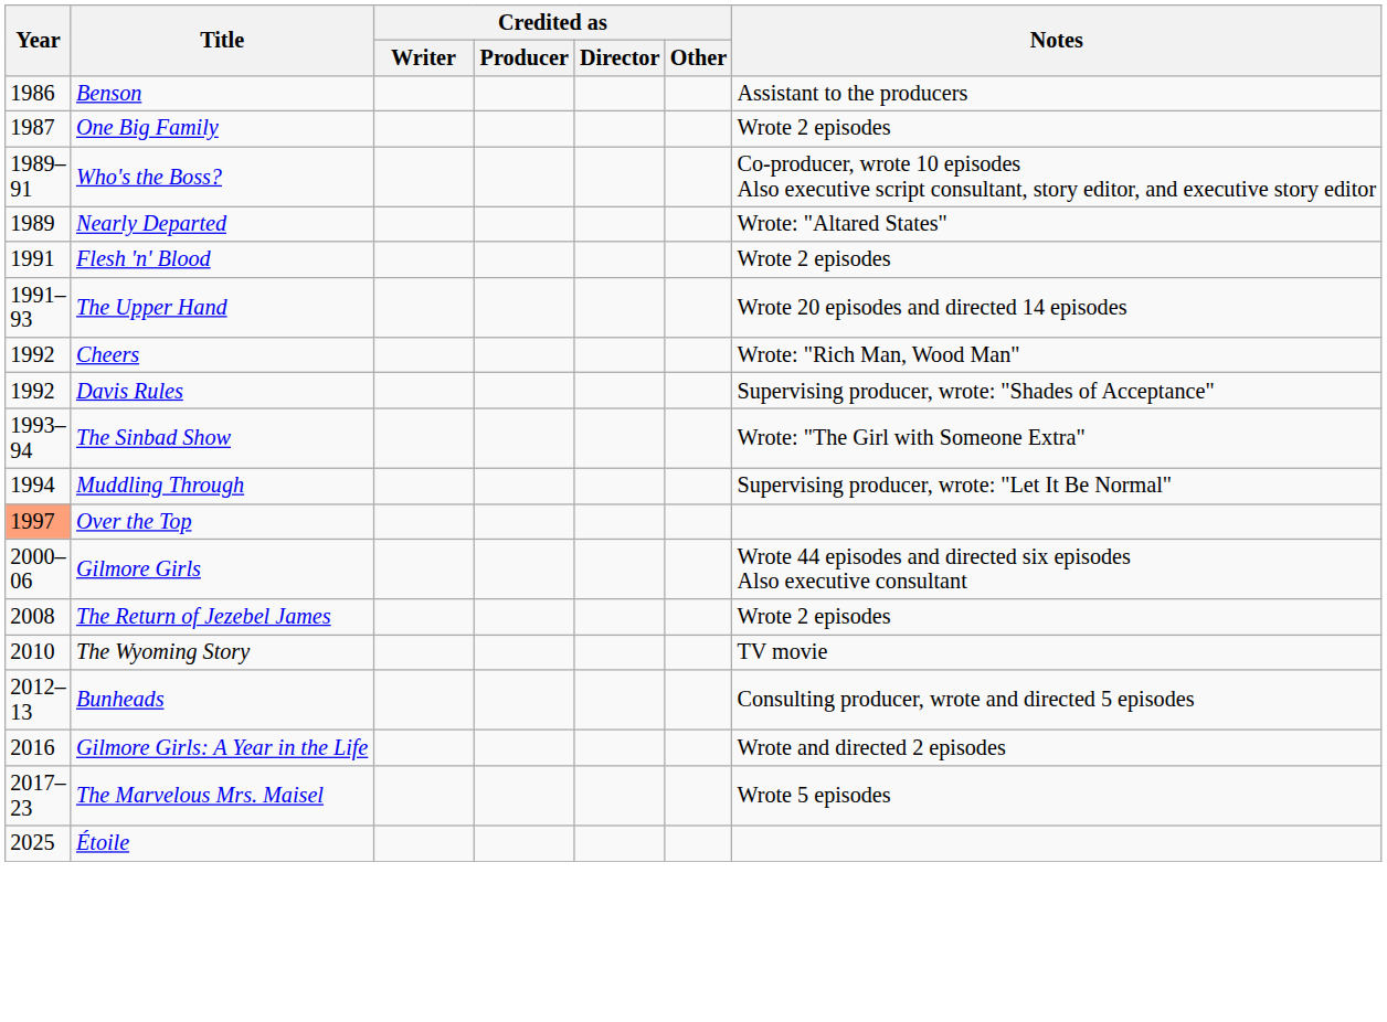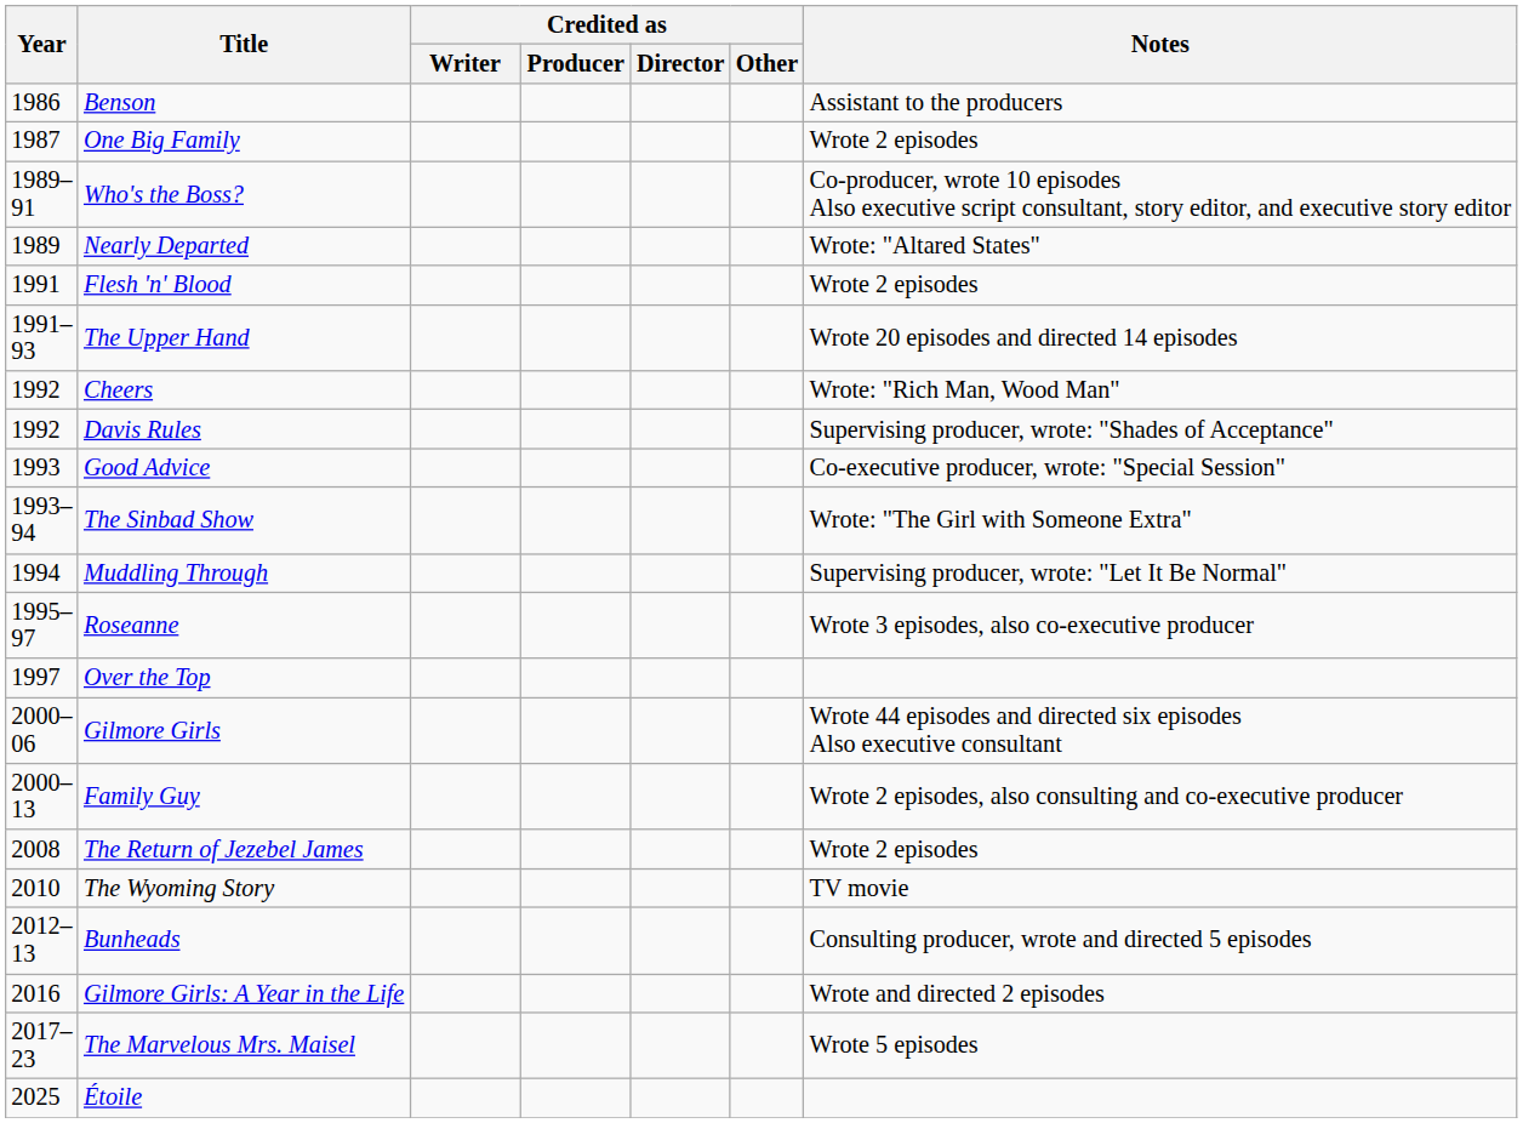 <table class="wikitable plainrowheaders sortable">
 <tr>
 <th rowspan="2" style="width:33px;">Year</th>
 <th rowspan="2">Title</th>
 <th colspan="4">Credited as</th>
 <th rowspan="2" class="unsortable">Notes</th>
 </tr>
 <tr>
 <th width="65">Writer</th>
 <th width="65">Producer</th>
 <th>Director</th>
 <th>Other</th>
 </tr>
 <tr>
 <td>1986</td>
 <td><em><a href='#'>Benson</a></em></td>
 <td></td>
 <td></td>
 <td></td>
 <td></td>
 <td>Assistant to the producers</td>
 </tr>
 <tr>
 <td>1987</td>
 <td><em><a href='#'>One Big Family</a></em></td>
 <td></td>
 <td></td>
 <td></td>
 <td></td>
 <td>Wrote 2 episodes</td>
 </tr>
 <tr>
 <td>1989–91</td>
 <td><em><a href='#'>Who's the Boss?</a></em></td>
 <td></td>
 <td></td>
 <td></td>
 <td></td>
 <td>Co-producer, wrote 10 episodes<br>Also executive script consultant, story editor, and executive story editor</td>
 </tr>
 <tr>
 <td>1989</td>
 <td><em><a href='#'>Nearly Departed</a></em></td>
 <td></td>
 <td></td>
 <td></td>
 <td></td>
 <td>Wrote: "Altared States"</td>
 </tr>
 <tr>
 <td>1991</td>
 <td><em><a href='#'>Flesh 'n' Blood</a></em></td>
 <td></td>
 <td></td>
 <td></td>
 <td></td>
 <td>Wrote 2 episodes</td>
 </tr>
 <tr>
 <td>1991–93</td>
 <td><em><a href='#'>The Upper Hand</a></em></td>
 <td></td>
 <td></td>
 <td></td>
 <td></td>
 <td>Wrote 20 episodes and directed 14 episodes</td>
 </tr>
 <tr>
 <td>1992</td>
 <td><em><a href='#'>Cheers</a></em></td>
 <td></td>
 <td></td>
 <td></td>
 <td></td>
 <td>Wrote: "Rich Man, Wood Man"</td>
 </tr>
 <tr>
 <td>1992</td>
 <td><em><a href='#'>Davis Rules</a></em></td>
 <td></td>
 <td></td>
 <td></td>
 <td></td>
 <td>Supervising producer, wrote: "Shades of Acceptance"</td>
 </tr>
 <tr>
+<td>1993</td>
+<td><em><a href='#'>Good Advice</a></em></td>
+<td></td>
+<td></td>
+<td></td>
+<td></td>
+<td>Co-executive producer, wrote: "Special Session"</td>
+</tr>
+<tr>
 <td>1993–94</td>
 <td><em><a href='#'>The Sinbad Show</a></em></td>
 <td></td>
 <td></td>
 <td></td>
 <td></td>
 <td>Wrote: "The Girl with Someone Extra"</td>
 </tr>
 <tr>
 <td>1994</td>
 <td><em><a href='#'>Muddling Through</a></em></td>
 <td></td>
 <td></td>
 <td></td>
 <td></td>
 <td>Supervising producer, wrote: "Let It Be Normal"</td>
 </tr>
 <tr>
-<td style="background: lightsalmon;">1997</td>
+<td>1995–97</td>
+<td><em><a href='#'>Roseanne</a></em></td>
+<td></td>
+<td></td>
+<td></td>
+<td></td>
+<td>Wrote 3 episodes, also co-executive producer</td>
+</tr>
+<tr>
+<td>1997</td>
 <td><em><a href='#'>Over the Top</a></em></td>
 <td></td>
 <td></td>
 <td></td>
 <td></td>
 <td></td>
 </tr>
 <tr>
 <td>2000–06</td>
 <td><em><a href='#'>Gilmore Girls</a></em></td>
 <td></td>
 <td></td>
 <td></td>
 <td></td>
 <td>Wrote 44 episodes and directed six episodes<br>Also executive consultant</td>
+</tr>
+<tr>
+<td>2000–13</td>
+<td><em><a href='#'>Family Guy</a></em></td>
+<td></td>
+<td></td>
+<td></td>
+<td></td>
+<td>Wrote 2 episodes, also consulting and co-executive producer</td>
 </tr>
 <tr>
 <td>2008</td>
 <td><em><a href='#'>The Return of Jezebel James</a></em></td>
 <td></td>
 <td></td>
 <td></td>
 <td></td>
 <td>Wrote 2 episodes</td>
 </tr>
 <tr>
 <td>2010</td>
 <td><em>The Wyoming Story</em></td>
 <td></td>
 <td></td>
 <td></td>
 <td></td>
 <td>TV movie</td>
 </tr>
 <tr>
 <td>2012–13</td>
 <td><em><a href='#'>Bunheads</a></em></td>
 <td></td>
 <td></td>
 <td></td>
 <td></td>
 <td>Consulting producer, wrote and directed 5 episodes</td>
 </tr>
 <tr>
 <td>2016</td>
 <td><em><a href='#'>Gilmore Girls: A Year in the Life</a></em></td>
 <td></td>
 <td></td>
 <td></td>
 <td></td>
 <td>Wrote and directed 2 episodes</td>
 </tr>
 <tr>
 <td>2017–23</td>
 <td><em><a href='#'>The Marvelous Mrs. Maisel</a></em></td>
 <td></td>
 <td></td>
 <td></td>
 <td></td>
 <td>Wrote 5 episodes</td>
 </tr>
 <tr>
 <td>2025</td>
 <td><em><a href='#'>Étoile</a></em></td>
 <td></td>
 <td></td>
 <td></td>
 <td></td>
 <td></td>
 </tr>
 </table>
